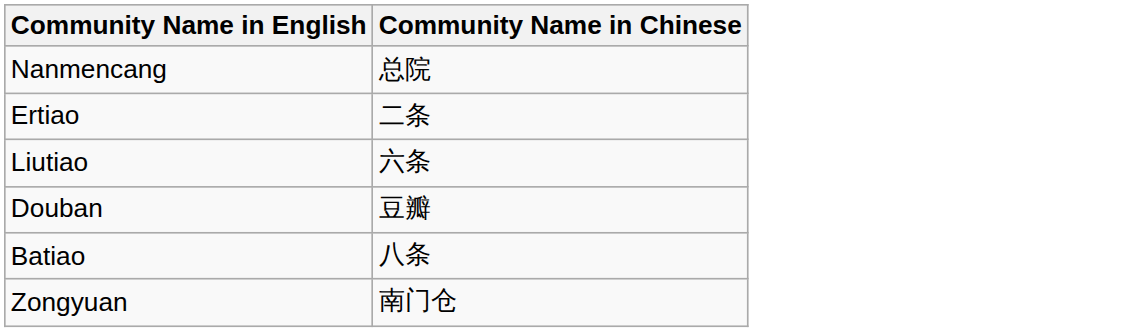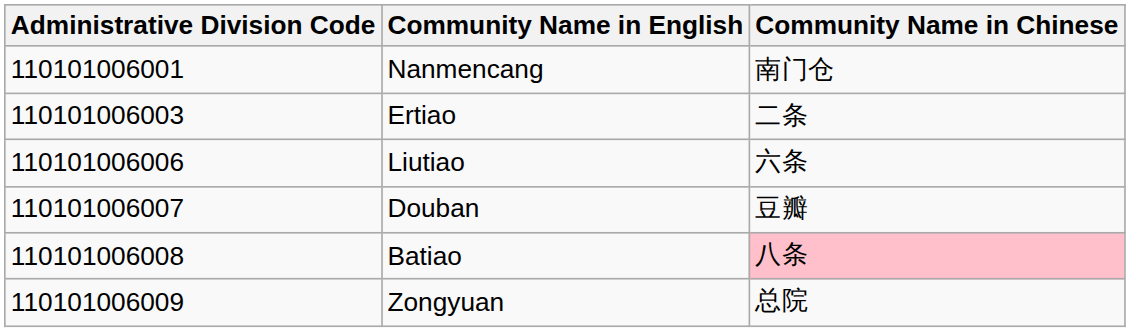 <table class="wikitable sortable">
 <tr>
+<th>Administrative Division Code</th>
 <th>Community Name in English</th>
 <th>Community Name in Chinese</th>
 </tr>
 <tr>
+<td>110101006001</td>
 <td>Nanmencang</td>
-<td>总院</td>
+<td>南门仓</td>
 </tr>
 <tr>
+<td>110101006003</td>
 <td>Ertiao</td>
 <td>二条</td>
 </tr>
 <tr>
+<td>110101006006</td>
 <td>Liutiao</td>
 <td>六条</td>
 </tr>
 <tr>
+<td>110101006007</td>
 <td>Douban</td>
 <td>豆瓣</td>
 </tr>
 <tr>
+<td>110101006008</td>
 <td>Batiao</td>
-<td>八条</td>
+<td style="background: pink;">八条</td>
 </tr>
 <tr>
+<td>110101006009</td>
 <td>Zongyuan</td>
-<td>南门仓</td>
+<td>总院</td>
 </tr>
 </table>
